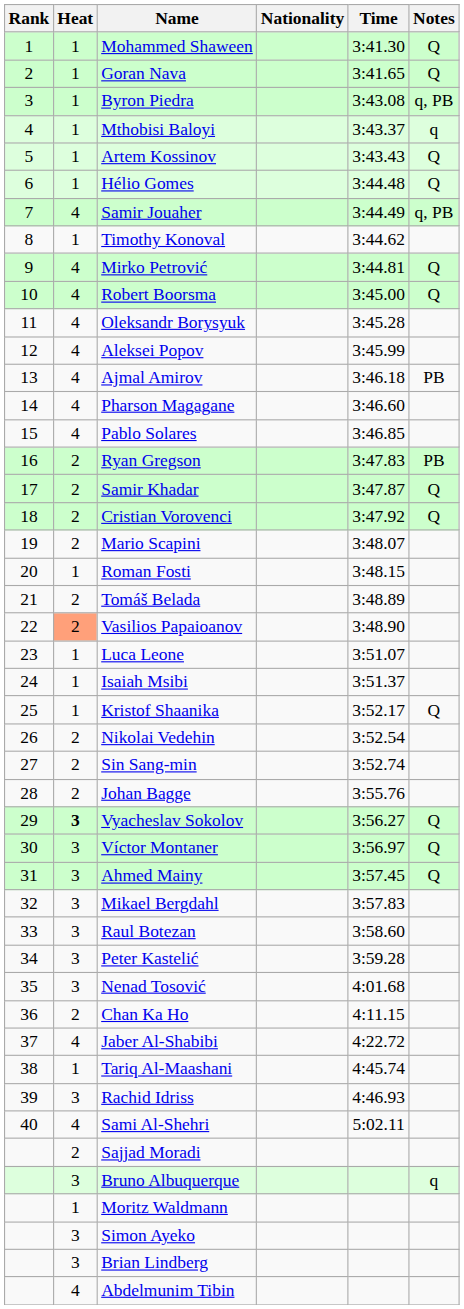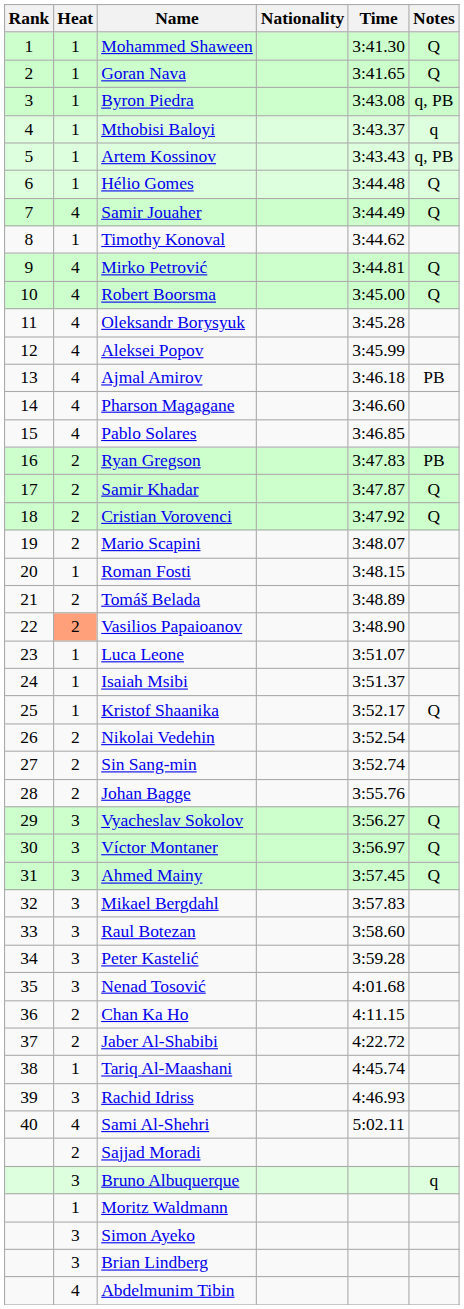 <table class="wikitable sortable" style="text-align:center">
 <tr>
 <th>Rank</th>
 <th>Heat</th>
 <th>Name</th>
 <th>Nationality</th>
 <th>Time</th>
 <th>Notes</th>
 </tr>
 <tr bgcolor=ccffcc>
 <td>1</td>
 <td>1</td>
 <td align=left><a href='#'>Mohammed Shaween</a></td>
 <td align=left></td>
 <td>3:41.30</td>
 <td>Q</td>
 </tr>
 <tr bgcolor=ccffcc>
 <td>2</td>
 <td>1</td>
 <td align=left><a href='#'>Goran Nava</a></td>
 <td align=left></td>
 <td>3:41.65</td>
 <td>Q</td>
 </tr>
 <tr bgcolor=ccffcc>
 <td>3</td>
 <td>1</td>
 <td align=left><a href='#'>Byron Piedra</a></td>
 <td align=left></td>
 <td>3:43.08</td>
 <td>q, PB</td>
 </tr>
 <tr bgcolor=ddffdd>
 <td>4</td>
 <td>1</td>
 <td align=left><a href='#'>Mthobisi Baloyi</a></td>
 <td align=left></td>
 <td>3:43.37</td>
 <td>q</td>
 </tr>
 <tr bgcolor=ddffdd>
 <td>5</td>
 <td>1</td>
 <td align=left><a href='#'>Artem Kossinov</a></td>
 <td align=left></td>
 <td>3:43.43</td>
-<td>Q</td>
+<td>q, PB</td>
 </tr>
 <tr bgcolor=ddffdd>
 <td>6</td>
 <td>1</td>
 <td align=left><a href='#'>Hélio Gomes</a></td>
 <td align=left></td>
 <td>3:44.48</td>
 <td>Q</td>
 </tr>
 <tr bgcolor=ccffcc>
 <td>7</td>
 <td>4</td>
 <td align=left><a href='#'>Samir Jouaher</a></td>
 <td align=left></td>
 <td>3:44.49</td>
-<td>q, PB</td>
+<td>Q</td>
 </tr>
 <tr>
 <td>8</td>
 <td>1</td>
 <td align=left><a href='#'>Timothy Konoval</a></td>
 <td align=left></td>
 <td>3:44.62</td>
 <td></td>
 </tr>
 <tr bgcolor=ccffcc>
 <td>9</td>
 <td>4</td>
 <td align=left><a href='#'>Mirko Petrović</a></td>
 <td align=left></td>
 <td>3:44.81</td>
 <td>Q</td>
 </tr>
 <tr bgcolor=ccffcc>
 <td>10</td>
 <td>4</td>
 <td align=left><a href='#'>Robert Boorsma</a></td>
 <td align=left></td>
 <td>3:45.00</td>
 <td>Q</td>
 </tr>
 <tr>
 <td>11</td>
 <td>4</td>
 <td align=left><a href='#'>Oleksandr Borysyuk</a></td>
 <td align=left></td>
 <td>3:45.28</td>
 <td></td>
 </tr>
 <tr>
 <td>12</td>
 <td>4</td>
 <td align=left><a href='#'>Aleksei Popov</a></td>
 <td align=left></td>
 <td>3:45.99</td>
 <td></td>
 </tr>
 <tr>
 <td>13</td>
 <td>4</td>
 <td align=left><a href='#'>Ajmal Amirov</a></td>
 <td align=left></td>
 <td>3:46.18</td>
 <td>PB</td>
 </tr>
 <tr>
 <td>14</td>
 <td>4</td>
 <td align=left><a href='#'>Pharson Magagane</a></td>
 <td align=left></td>
 <td>3:46.60</td>
 <td></td>
 </tr>
 <tr>
 <td>15</td>
 <td>4</td>
 <td align=left><a href='#'>Pablo Solares</a></td>
 <td align=left></td>
 <td>3:46.85</td>
 <td></td>
 </tr>
 <tr bgcolor=ccffcc>
 <td>16</td>
 <td>2</td>
 <td align=left><a href='#'>Ryan Gregson</a></td>
 <td align=left></td>
 <td>3:47.83</td>
 <td>PB</td>
 </tr>
 <tr bgcolor=ccffcc>
 <td>17</td>
 <td>2</td>
 <td align=left><a href='#'>Samir Khadar</a></td>
 <td align=left></td>
 <td>3:47.87</td>
 <td>Q</td>
 </tr>
 <tr bgcolor=ccffcc>
 <td>18</td>
 <td>2</td>
 <td align=left><a href='#'>Cristian Vorovenci</a></td>
 <td align=left></td>
 <td>3:47.92</td>
 <td>Q</td>
 </tr>
 <tr>
 <td>19</td>
 <td>2</td>
 <td align=left><a href='#'>Mario Scapini</a></td>
 <td align=left></td>
 <td>3:48.07</td>
 <td></td>
 </tr>
 <tr>
 <td>20</td>
 <td>1</td>
 <td align=left><a href='#'>Roman Fosti</a></td>
 <td align=left></td>
 <td>3:48.15</td>
 <td></td>
 </tr>
 <tr>
 <td>21</td>
 <td>2</td>
 <td align=left><a href='#'>Tomáš Belada</a></td>
 <td align=left></td>
 <td>3:48.89</td>
 <td></td>
 </tr>
 <tr>
 <td>22</td>
 <td style="background: lightsalmon;">2</td>
 <td align=left><a href='#'>Vasilios Papaioanov</a></td>
 <td align=left></td>
 <td>3:48.90</td>
 <td></td>
 </tr>
 <tr>
 <td>23</td>
 <td>1</td>
 <td align=left><a href='#'>Luca Leone</a></td>
 <td align=left></td>
 <td>3:51.07</td>
 <td></td>
 </tr>
 <tr>
 <td>24</td>
 <td>1</td>
 <td align=left><a href='#'>Isaiah Msibi</a></td>
 <td align=left></td>
 <td>3:51.37</td>
 <td></td>
 </tr>
 <tr>
 <td>25</td>
 <td>1</td>
 <td align=left><a href='#'>Kristof Shaanika</a></td>
 <td align=left></td>
 <td>3:52.17</td>
 <td>Q</td>
 </tr>
 <tr>
 <td>26</td>
 <td>2</td>
 <td align=left><a href='#'>Nikolai Vedehin</a></td>
 <td align=left></td>
 <td>3:52.54</td>
 <td></td>
 </tr>
 <tr>
 <td>27</td>
 <td>2</td>
 <td align=left><a href='#'>Sin Sang-min</a></td>
 <td align=left></td>
 <td>3:52.74</td>
 <td></td>
 </tr>
 <tr>
 <td>28</td>
 <td>2</td>
 <td align=left><a href='#'>Johan Bagge</a></td>
 <td align=left></td>
 <td>3:55.76</td>
 <td></td>
 </tr>
 <tr bgcolor=ccffcc>
 <td>29</td>
-<td><strong>3</strong></td>
+<td>3</td>
 <td align=left><a href='#'>Vyacheslav Sokolov</a></td>
 <td align=left></td>
 <td>3:56.27</td>
 <td>Q</td>
 </tr>
 <tr bgcolor=ccffcc>
 <td>30</td>
 <td>3</td>
 <td align=left><a href='#'>Víctor Montaner</a></td>
 <td align=left></td>
 <td>3:56.97</td>
 <td>Q</td>
 </tr>
 <tr bgcolor=ccffcc>
 <td>31</td>
 <td>3</td>
 <td align=left><a href='#'>Ahmed Mainy</a></td>
 <td align=left></td>
 <td>3:57.45</td>
 <td>Q</td>
 </tr>
 <tr>
 <td>32</td>
 <td>3</td>
 <td align=left><a href='#'>Mikael Bergdahl</a></td>
 <td align=left></td>
 <td>3:57.83</td>
 <td></td>
 </tr>
 <tr>
 <td>33</td>
 <td>3</td>
 <td align=left><a href='#'>Raul Botezan</a></td>
 <td align=left></td>
 <td>3:58.60</td>
 <td></td>
 </tr>
 <tr>
 <td>34</td>
 <td>3</td>
 <td align=left><a href='#'>Peter Kastelić</a></td>
 <td align=left></td>
 <td>3:59.28</td>
 <td></td>
 </tr>
 <tr>
 <td>35</td>
 <td>3</td>
 <td align=left><a href='#'>Nenad Tosović</a></td>
 <td align=left></td>
 <td>4:01.68</td>
 <td></td>
 </tr>
 <tr>
 <td>36</td>
 <td>2</td>
 <td align=left><a href='#'>Chan Ka Ho</a></td>
 <td align=left></td>
 <td>4:11.15</td>
 <td></td>
 </tr>
 <tr>
 <td>37</td>
-<td>4</td>
+<td>2</td>
 <td align=left><a href='#'>Jaber Al-Shabibi</a></td>
 <td align=left></td>
 <td>4:22.72</td>
 <td></td>
 </tr>
 <tr>
 <td>38</td>
 <td>1</td>
 <td align=left><a href='#'>Tariq Al-Maashani</a></td>
 <td align=left></td>
 <td>4:45.74</td>
 <td></td>
 </tr>
 <tr>
 <td>39</td>
 <td>3</td>
 <td align=left><a href='#'>Rachid Idriss</a></td>
 <td align=left></td>
 <td>4:46.93</td>
 <td></td>
 </tr>
 <tr>
 <td>40</td>
 <td>4</td>
 <td align=left><a href='#'>Sami Al-Shehri</a></td>
 <td align=left></td>
 <td>5:02.11</td>
 <td></td>
 </tr>
 <tr>
 <td></td>
 <td>2</td>
 <td align=left><a href='#'>Sajjad Moradi</a></td>
 <td align=left></td>
 <td></td>
 <td></td>
 </tr>
 <tr bgcolor=ddffdd>
 <td></td>
 <td>3</td>
 <td align=left><a href='#'>Bruno Albuquerque</a></td>
 <td align=left></td>
 <td></td>
 <td>q</td>
 </tr>
 <tr>
 <td></td>
 <td>1</td>
 <td align=left><a href='#'>Moritz Waldmann</a></td>
 <td align=left></td>
 <td></td>
 <td></td>
 </tr>
 <tr>
 <td></td>
 <td>3</td>
 <td align=left><a href='#'>Simon Ayeko</a></td>
 <td align=left></td>
 <td></td>
 <td></td>
 </tr>
 <tr>
 <td></td>
 <td>3</td>
 <td align=left><a href='#'>Brian Lindberg</a></td>
 <td align=left></td>
 <td></td>
 <td></td>
 </tr>
 <tr>
 <td></td>
 <td>4</td>
 <td align=left><a href='#'>Abdelmunim Tibin</a></td>
 <td align=left></td>
 <td></td>
 <td></td>
 </tr>
 </table>
